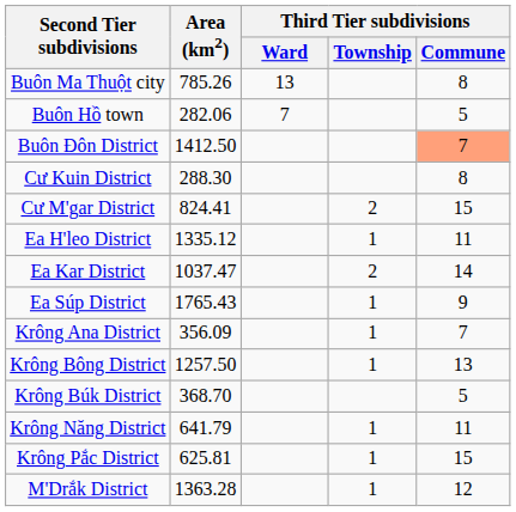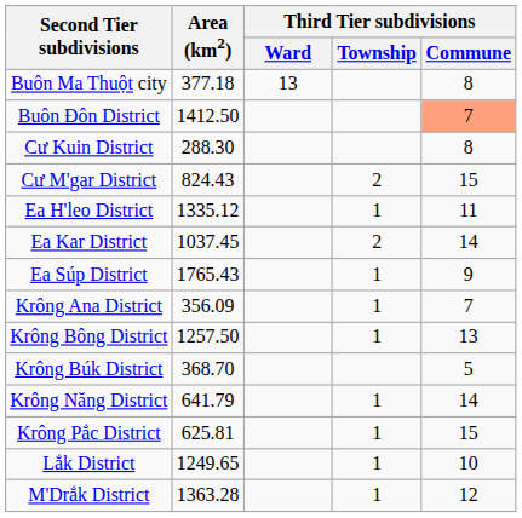 <table class="wikitable" style="font-size:90%; text-align:center">
 <tr>
 <th rowspan="2">Second Tier<br>subdivisions</th>
 <th rowspan="2">Area<br>(km<sup>2</sup>)</th>
 <th colspan="3">Third Tier subdivisions</th>
 </tr>
 <tr>
 <th width="60px"><a href='#'>Ward</a></th>
 <th width="60px"><a href='#'>Township</a></th>
 <th width="60px"><a href='#'>Commune</a></th>
 </tr>
 <tr>
 <td><a href='#'>Buôn Ma Thuột</a> city</td>
-<td>785.26</td>
+<td>377.18</td>
 <td>13</td>
 <td></td>
 <td>8</td>
-</tr>
-<tr>
-<td><a href='#'>Buôn Hồ</a> town</td>
-<td>282.06</td>
-<td>7</td>
-<td></td>
-<td>5</td>
 </tr>
 <tr>
 <td><a href='#'>Buôn Đôn District</a></td>
 <td>1412.50</td>
 <td></td>
 <td></td>
 <td style="background: lightsalmon;">7</td>
 </tr>
 <tr>
 <td><a href='#'>Cư Kuin District</a></td>
 <td>288.30</td>
 <td></td>
 <td></td>
 <td>8</td>
 </tr>
 <tr>
 <td><a href='#'>Cư M'gar District</a></td>
-<td>824.41</td>
+<td>824.43</td>
 <td></td>
 <td>2</td>
 <td>15</td>
 </tr>
 <tr>
 <td><a href='#'>Ea H'leo District</a></td>
 <td>1335.12</td>
 <td></td>
 <td>1</td>
 <td>11</td>
 </tr>
 <tr>
 <td><a href='#'>Ea Kar District</a></td>
-<td>1037.47</td>
+<td>1037.45</td>
 <td></td>
 <td>2</td>
 <td>14</td>
 </tr>
 <tr>
 <td><a href='#'>Ea Súp District</a></td>
 <td>1765.43</td>
 <td></td>
 <td>1</td>
 <td>9</td>
 </tr>
 <tr>
 <td><a href='#'>Krông Ana District</a></td>
 <td>356.09</td>
 <td></td>
 <td>1</td>
 <td>7</td>
 </tr>
 <tr>
 <td><a href='#'>Krông Bông District</a></td>
 <td>1257.50</td>
 <td></td>
 <td>1</td>
 <td>13</td>
 </tr>
 <tr>
 <td><a href='#'>Krông Búk District</a></td>
 <td>368.70</td>
 <td></td>
 <td></td>
 <td>5</td>
 </tr>
 <tr>
 <td><a href='#'>Krông Năng District</a></td>
 <td>641.79</td>
 <td></td>
 <td>1</td>
-<td>11</td>
+<td>14</td>
 </tr>
 <tr>
 <td><a href='#'>Krông Pắc District</a></td>
 <td>625.81</td>
 <td></td>
 <td>1</td>
 <td>15</td>
 </tr>
 <tr>
+<td><a href='#'>Lắk District</a></td>
+<td>1249.65</td>
+<td></td>
+<td>1</td>
+<td>10</td>
+</tr>
+<tr>
 <td><a href='#'>M'Drắk District</a></td>
 <td>1363.28</td>
 <td></td>
 <td>1</td>
 <td>12</td>
 </tr>
 </table>
